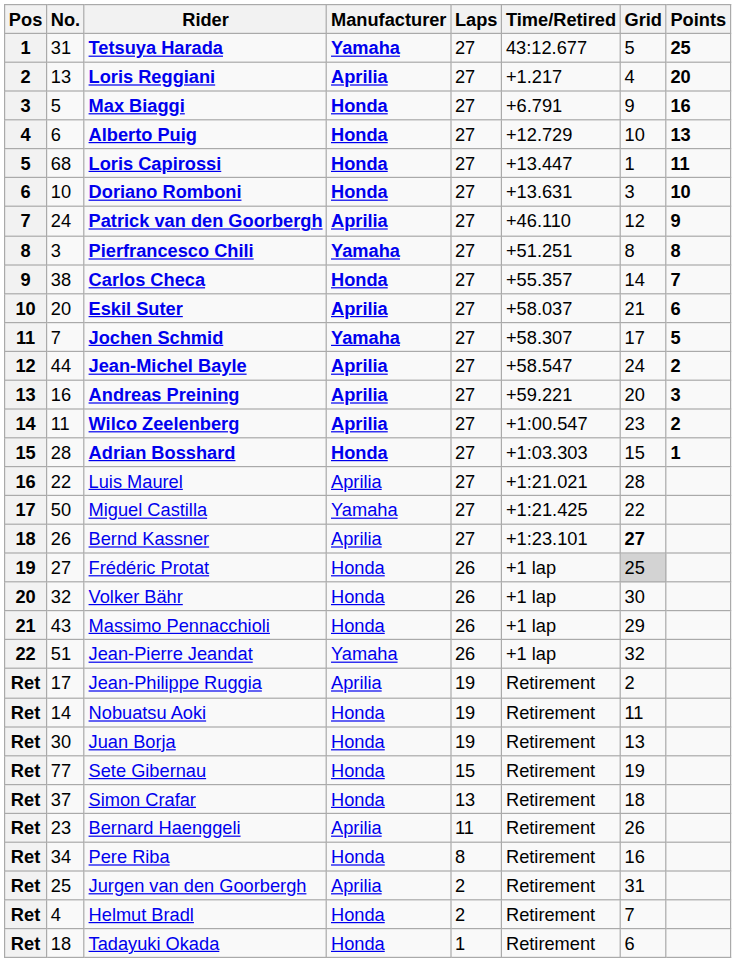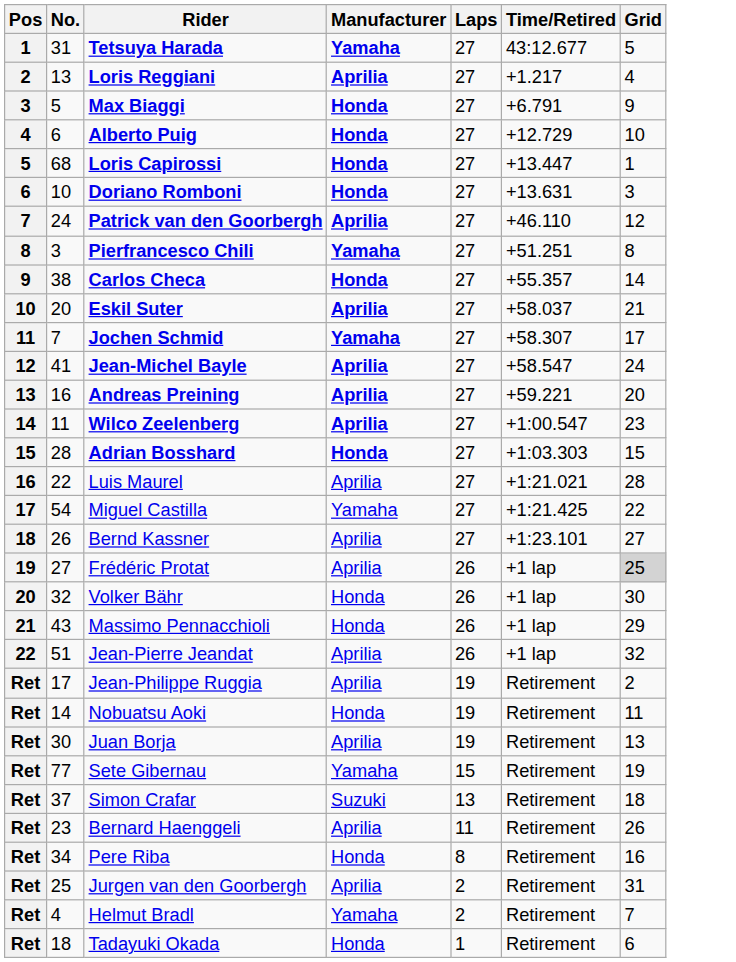 <table class="wikitable" style="font-size: 95%;">
 <tr>
 <th>Pos</th>
 <th>No.</th>
 <th>Rider</th>
 <th>Manufacturer</th>
 <th>Laps</th>
 <th>Time/Retired</th>
 <th>Grid</th>
-<th>Points</th>
 </tr>
 <tr>
 <th>1</th>
 <td>31</td>
 <td> <strong><a href='#'>Tetsuya Harada</a></strong></td>
 <td><strong><a href='#'>Yamaha</a></strong></td>
 <td>27</td>
 <td>43:12.677</td>
 <td>5</td>
-<td><strong>25</strong></td>
 </tr>
 <tr>
 <th>2</th>
 <td>13</td>
 <td> <strong><a href='#'>Loris Reggiani</a></strong></td>
 <td><strong><a href='#'>Aprilia</a></strong></td>
 <td>27</td>
 <td>+1.217</td>
 <td>4</td>
-<td><strong>20</strong></td>
 </tr>
 <tr>
 <th>3</th>
 <td>5</td>
 <td> <strong><a href='#'>Max Biaggi</a></strong></td>
 <td><strong><a href='#'>Honda</a></strong></td>
 <td>27</td>
 <td>+6.791</td>
 <td>9</td>
-<td><strong>16</strong></td>
 </tr>
 <tr>
 <th>4</th>
 <td>6</td>
 <td> <strong><a href='#'>Alberto Puig</a></strong></td>
 <td><strong><a href='#'>Honda</a></strong></td>
 <td>27</td>
 <td>+12.729</td>
 <td>10</td>
-<td><strong>13</strong></td>
 </tr>
 <tr>
 <th>5</th>
 <td>68</td>
 <td> <strong><a href='#'>Loris Capirossi</a></strong></td>
 <td><strong><a href='#'>Honda</a></strong></td>
 <td>27</td>
 <td>+13.447</td>
 <td>1</td>
-<td><strong>11</strong></td>
 </tr>
 <tr>
 <th>6</th>
 <td>10</td>
 <td> <strong><a href='#'>Doriano Romboni</a></strong></td>
 <td><strong><a href='#'>Honda</a></strong></td>
 <td>27</td>
 <td>+13.631</td>
 <td>3</td>
-<td><strong>10</strong></td>
 </tr>
 <tr>
 <th>7</th>
 <td>24</td>
 <td> <strong><a href='#'>Patrick van den Goorbergh</a></strong></td>
 <td><strong><a href='#'>Aprilia</a></strong></td>
 <td>27</td>
 <td>+46.110</td>
 <td>12</td>
-<td><strong>9</strong></td>
 </tr>
 <tr>
 <th>8</th>
 <td>3</td>
 <td> <strong><a href='#'>Pierfrancesco Chili</a></strong></td>
 <td><strong><a href='#'>Yamaha</a></strong></td>
 <td>27</td>
 <td>+51.251</td>
 <td>8</td>
-<td><strong>8</strong></td>
 </tr>
 <tr>
 <th>9</th>
 <td>38</td>
 <td> <strong><a href='#'>Carlos Checa</a></strong></td>
 <td><strong><a href='#'>Honda</a></strong></td>
 <td>27</td>
 <td>+55.357</td>
 <td>14</td>
-<td><strong>7</strong></td>
 </tr>
 <tr>
 <th>10</th>
 <td>20</td>
 <td> <strong><a href='#'>Eskil Suter</a></strong></td>
 <td><strong><a href='#'>Aprilia</a></strong></td>
 <td>27</td>
 <td>+58.037</td>
 <td>21</td>
-<td><strong>6</strong></td>
 </tr>
 <tr>
 <th>11</th>
 <td>7</td>
 <td> <strong><a href='#'>Jochen Schmid</a></strong></td>
 <td><strong><a href='#'>Yamaha</a></strong></td>
 <td>27</td>
 <td>+58.307</td>
 <td>17</td>
-<td><strong>5</strong></td>
 </tr>
 <tr>
 <th>12</th>
-<td>44</td>
+<td>41</td>
 <td> <strong><a href='#'>Jean-Michel Bayle</a></strong></td>
 <td><strong><a href='#'>Aprilia</a></strong></td>
 <td>27</td>
 <td>+58.547</td>
 <td>24</td>
-<td><strong>2</strong></td>
 </tr>
 <tr>
 <th>13</th>
 <td>16</td>
 <td> <strong><a href='#'>Andreas Preining</a></strong></td>
 <td><strong><a href='#'>Aprilia</a></strong></td>
 <td>27</td>
 <td>+59.221</td>
 <td>20</td>
-<td><strong>3</strong></td>
 </tr>
 <tr>
 <th>14</th>
 <td>11</td>
 <td> <strong><a href='#'>Wilco Zeelenberg</a></strong></td>
 <td><strong><a href='#'>Aprilia</a></strong></td>
 <td>27</td>
 <td>+1:00.547</td>
 <td>23</td>
-<td><strong>2</strong></td>
 </tr>
 <tr>
 <th>15</th>
 <td>28</td>
 <td> <strong><a href='#'>Adrian Bosshard</a></strong></td>
 <td><strong><a href='#'>Honda</a></strong></td>
 <td>27</td>
 <td>+1:03.303</td>
 <td>15</td>
-<td><strong>1</strong></td>
 </tr>
 <tr>
 <th>16</th>
 <td>22</td>
 <td> <a href='#'>Luis Maurel</a></td>
 <td><a href='#'>Aprilia</a></td>
 <td>27</td>
 <td>+1:21.021</td>
 <td>28</td>
-<td></td>
 </tr>
 <tr>
 <th>17</th>
-<td>50</td>
+<td>54</td>
 <td> <a href='#'>Miguel Castilla</a></td>
 <td><a href='#'>Yamaha</a></td>
 <td>27</td>
 <td>+1:21.425</td>
 <td>22</td>
-<td></td>
 </tr>
 <tr>
 <th>18</th>
 <td>26</td>
 <td> <a href='#'>Bernd Kassner</a></td>
 <td><a href='#'>Aprilia</a></td>
 <td>27</td>
 <td>+1:23.101</td>
-<td><strong>27</strong></td>
-<td></td>
+<td>27</td>
 </tr>
 <tr>
 <th>19</th>
 <td>27</td>
 <td> <a href='#'>Frédéric Protat</a></td>
-<td><a href='#'>Honda</a></td>
+<td><a href='#'>Aprilia</a></td>
 <td>26</td>
 <td>+1 lap</td>
 <td style="background: lightgrey;">25</td>
-<td></td>
 </tr>
 <tr>
 <th>20</th>
 <td>32</td>
 <td> <a href='#'>Volker Bähr</a></td>
 <td><a href='#'>Honda</a></td>
 <td>26</td>
 <td>+1 lap</td>
 <td>30</td>
-<td></td>
 </tr>
 <tr>
 <th>21</th>
 <td>43</td>
 <td> <a href='#'>Massimo Pennacchioli</a></td>
 <td><a href='#'>Honda</a></td>
 <td>26</td>
 <td>+1 lap</td>
 <td>29</td>
-<td></td>
 </tr>
 <tr>
 <th>22</th>
 <td>51</td>
 <td> <a href='#'>Jean-Pierre Jeandat</a></td>
-<td><a href='#'>Yamaha</a></td>
+<td><a href='#'>Aprilia</a></td>
 <td>26</td>
 <td>+1 lap</td>
 <td>32</td>
-<td></td>
 </tr>
 <tr>
 <th>Ret</th>
 <td>17</td>
 <td> <a href='#'>Jean-Philippe Ruggia</a></td>
 <td><a href='#'>Aprilia</a></td>
 <td>19</td>
 <td>Retirement</td>
 <td>2</td>
-<td></td>
 </tr>
 <tr>
 <th>Ret</th>
 <td>14</td>
 <td> <a href='#'>Nobuatsu Aoki</a></td>
 <td><a href='#'>Honda</a></td>
 <td>19</td>
 <td>Retirement</td>
 <td>11</td>
-<td></td>
 </tr>
 <tr>
 <th>Ret</th>
 <td>30</td>
 <td> <a href='#'>Juan Borja</a></td>
-<td><a href='#'>Honda</a></td>
+<td><a href='#'>Aprilia</a></td>
 <td>19</td>
 <td>Retirement</td>
 <td>13</td>
-<td></td>
 </tr>
 <tr>
 <th>Ret</th>
 <td>77</td>
 <td> <a href='#'>Sete Gibernau</a></td>
-<td><a href='#'>Honda</a></td>
+<td><a href='#'>Yamaha</a></td>
 <td>15</td>
 <td>Retirement</td>
 <td>19</td>
-<td></td>
 </tr>
 <tr>
 <th>Ret</th>
 <td>37</td>
 <td> <a href='#'>Simon Crafar</a></td>
-<td><a href='#'>Honda</a></td>
+<td><a href='#'>Suzuki</a></td>
 <td>13</td>
 <td>Retirement</td>
 <td>18</td>
-<td></td>
 </tr>
 <tr>
 <th>Ret</th>
 <td>23</td>
 <td> <a href='#'>Bernard Haenggeli</a></td>
 <td><a href='#'>Aprilia</a></td>
 <td>11</td>
 <td>Retirement</td>
 <td>26</td>
-<td></td>
 </tr>
 <tr>
 <th>Ret</th>
 <td>34</td>
 <td> <a href='#'>Pere Riba</a></td>
 <td><a href='#'>Honda</a></td>
 <td>8</td>
 <td>Retirement</td>
 <td>16</td>
-<td></td>
 </tr>
 <tr>
 <th>Ret</th>
 <td>25</td>
 <td> <a href='#'>Jurgen van den Goorbergh</a></td>
 <td><a href='#'>Aprilia</a></td>
 <td>2</td>
 <td>Retirement</td>
 <td>31</td>
-<td></td>
 </tr>
 <tr>
 <th>Ret</th>
 <td>4</td>
 <td> <a href='#'>Helmut Bradl</a></td>
-<td><a href='#'>Honda</a></td>
+<td><a href='#'>Yamaha</a></td>
 <td>2</td>
 <td>Retirement</td>
 <td>7</td>
-<td></td>
 </tr>
 <tr>
 <th>Ret</th>
 <td>18</td>
 <td> <a href='#'>Tadayuki Okada</a></td>
 <td><a href='#'>Honda</a></td>
 <td>1</td>
 <td>Retirement</td>
 <td>6</td>
-<td></td>
 </tr>
 </table>
